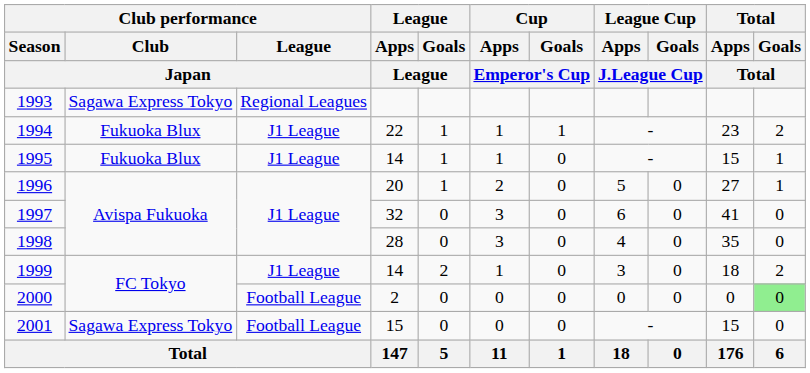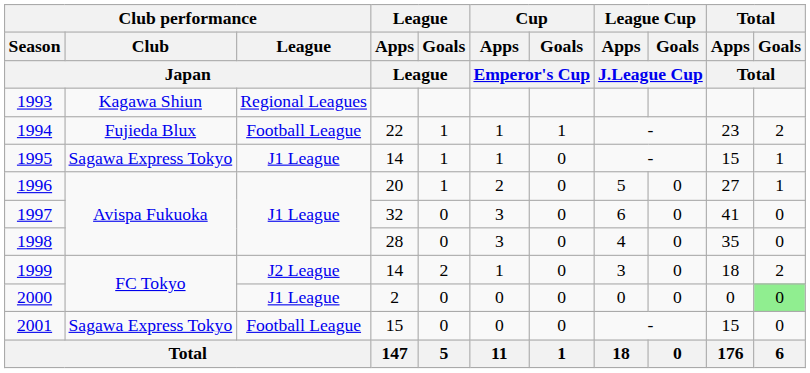 <table class="wikitable" style="text-align:center;">
 <tr>
 <th colspan=3>Club performance</th>
 <th colspan=2>League</th>
 <th colspan=2>Cup</th>
 <th colspan=2>League Cup</th>
 <th colspan=2>Total</th>
 </tr>
 <tr>
 <th>Season</th>
 <th>Club</th>
 <th>League</th>
 <th>Apps</th>
 <th>Goals</th>
 <th>Apps</th>
 <th>Goals</th>
 <th>Apps</th>
 <th>Goals</th>
 <th>Apps</th>
 <th>Goals</th>
 </tr>
 <tr>
 <th colspan=3>Japan</th>
 <th colspan=2>League</th>
 <th colspan=2><a href='#'>Emperor's Cup</a></th>
 <th colspan=2><a href='#'>J.League Cup</a></th>
 <th colspan=2>Total</th>
 </tr>
 <tr>
 <td><a href='#'>1993</a></td>
-<td><a href='#'>Sagawa Express Tokyo</a></td>
+<td><a href='#'>Kagawa Shiun</a></td>
 <td><a href='#'>Regional Leagues</a></td>
 <td></td>
 <td></td>
 <td></td>
 <td></td>
 <td></td>
 <td></td>
 <td></td>
 <td></td>
 </tr>
 <tr>
 <td><a href='#'>1994</a></td>
-<td><a href='#'>Fukuoka Blux</a></td>
-<td><a href='#'>J1 League</a></td>
+<td><a href='#'>Fujieda Blux</a></td>
+<td><a href='#'>Football League</a></td>
 <td>22</td>
 <td>1</td>
 <td>1</td>
 <td>1</td>
 <td colspan="2">-</td>
 <td>23</td>
 <td>2</td>
 </tr>
 <tr>
 <td><a href='#'>1995</a></td>
-<td><a href='#'>Fukuoka Blux</a></td>
+<td><a href='#'>Sagawa Express Tokyo</a></td>
 <td><a href='#'>J1 League</a></td>
 <td>14</td>
 <td>1</td>
 <td>1</td>
 <td>0</td>
 <td colspan="2">-</td>
 <td>15</td>
 <td>1</td>
 </tr>
 <tr>
 <td><a href='#'>1996</a></td>
 <td rowspan="3"><a href='#'>Avispa Fukuoka</a></td>
 <td rowspan="3"><a href='#'>J1 League</a></td>
 <td>20</td>
 <td>1</td>
 <td>2</td>
 <td>0</td>
 <td>5</td>
 <td>0</td>
 <td>27</td>
 <td>1</td>
 </tr>
 <tr>
 <td><a href='#'>1997</a></td>
 <td>32</td>
 <td>0</td>
 <td>3</td>
 <td>0</td>
 <td>6</td>
 <td>0</td>
 <td>41</td>
 <td>0</td>
 </tr>
 <tr>
 <td><a href='#'>1998</a></td>
 <td>28</td>
 <td>0</td>
 <td>3</td>
 <td>0</td>
 <td>4</td>
 <td>0</td>
 <td>35</td>
 <td>0</td>
 </tr>
 <tr>
 <td><a href='#'>1999</a></td>
 <td rowspan="2"><a href='#'>FC Tokyo</a></td>
-<td><a href='#'>J1 League</a></td>
+<td><a href='#'>J2 League</a></td>
 <td>14</td>
 <td>2</td>
 <td>1</td>
 <td>0</td>
 <td>3</td>
 <td>0</td>
 <td>18</td>
 <td>2</td>
 </tr>
 <tr>
 <td><a href='#'>2000</a></td>
-<td><a href='#'>Football League</a></td>
+<td><a href='#'>J1 League</a></td>
 <td>2</td>
 <td>0</td>
 <td>0</td>
 <td>0</td>
 <td>0</td>
 <td>0</td>
 <td>0</td>
 <td style="background: lightgreen;">0</td>
 </tr>
 <tr>
 <td><a href='#'>2001</a></td>
 <td><a href='#'>Sagawa Express Tokyo</a></td>
 <td><a href='#'>Football League</a></td>
 <td>15</td>
 <td>0</td>
 <td>0</td>
 <td>0</td>
 <td colspan="2">-</td>
 <td>15</td>
 <td>0</td>
 </tr>
 <tr>
 <th colspan=3>Total</th>
 <th>147</th>
 <th>5</th>
 <th>11</th>
 <th>1</th>
 <th>18</th>
 <th>0</th>
 <th>176</th>
 <th>6</th>
 </tr>
 </table>
